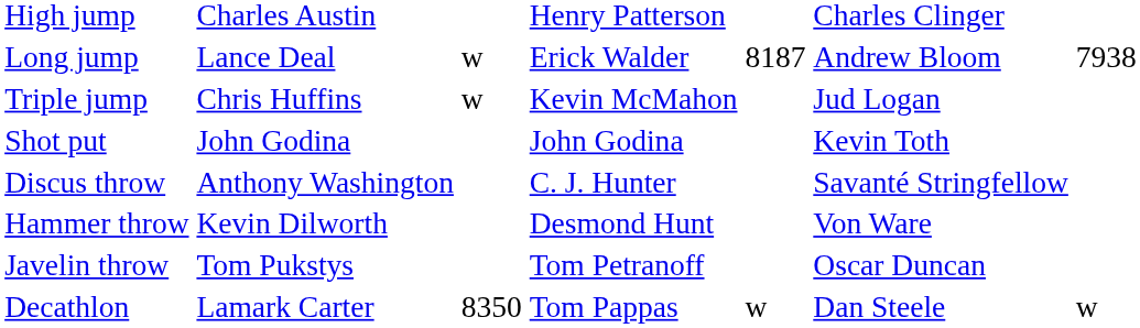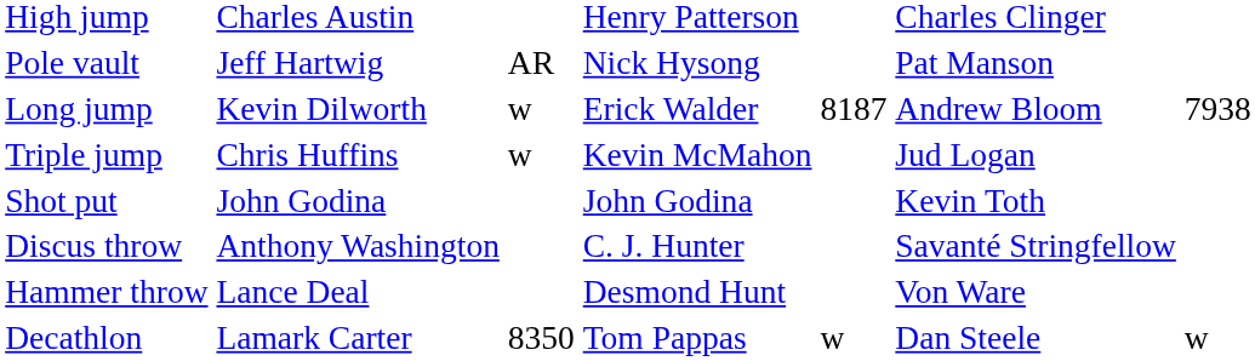 <table>
 <tr>
 <td><a href='#'>High jump</a></td>
 <td><a href='#'>Charles Austin</a></td>
 <td></td>
 <td><a href='#'>Henry Patterson</a></td>
 <td></td>
 <td><a href='#'>Charles Clinger</a></td>
 <td></td>
 </tr>
 <tr>
+<td><a href='#'>Pole vault</a></td>
+<td><a href='#'>Jeff Hartwig</a></td>
+<td>	AR</td>
+<td><a href='#'>Nick Hysong</a></td>
+<td></td>
+<td><a href='#'>Pat Manson</a></td>
+<td></td>
+</tr>
+<tr>
 <td><a href='#'>Long jump</a></td>
-<td><a href='#'>Lance Deal</a></td>
+<td><a href='#'>Kevin Dilworth</a></td>
 <td>w</td>
 <td><a href='#'>Erick Walder</a></td>
 <td>8187</td>
 <td><a href='#'>Andrew Bloom</a></td>
 <td>7938</td>
 </tr>
 <tr>
 <td><a href='#'>Triple jump</a></td>
 <td><a href='#'>Chris Huffins</a></td>
 <td>w</td>
 <td><a href='#'>Kevin McMahon</a></td>
 <td></td>
 <td><a href='#'>Jud Logan</a></td>
 <td></td>
 </tr>
 <tr>
 <td><a href='#'>Shot put</a></td>
 <td><a href='#'>John Godina</a></td>
 <td></td>
 <td><a href='#'>John Godina</a></td>
 <td></td>
 <td><a href='#'>Kevin Toth</a></td>
 <td></td>
 </tr>
 <tr>
 <td><a href='#'>Discus throw</a></td>
 <td><a href='#'>Anthony Washington</a></td>
 <td></td>
 <td><a href='#'>C. J. Hunter</a></td>
 <td></td>
 <td><a href='#'>Savanté Stringfellow</a></td>
 <td></td>
 </tr>
 <tr>
 <td><a href='#'>Hammer throw</a></td>
-<td><a href='#'>Kevin Dilworth</a></td>
+<td><a href='#'>Lance Deal</a></td>
 <td></td>
 <td><a href='#'>Desmond Hunt</a></td>
 <td></td>
 <td><a href='#'>Von Ware</a></td>
-<td></td>
-</tr>
-<tr>
-<td><a href='#'>Javelin throw</a></td>
-<td><a href='#'>Tom Pukstys</a></td>
-<td></td>
-<td><a href='#'>Tom Petranoff</a></td>
-<td></td>
-<td><a href='#'>Oscar Duncan</a></td>
 <td></td>
 </tr>
 <tr>
 <td><a href='#'>Decathlon</a></td>
 <td><a href='#'>Lamark Carter</a></td>
 <td>8350</td>
 <td><a href='#'>Tom Pappas</a></td>
 <td>w</td>
 <td><a href='#'>Dan Steele</a></td>
 <td>w</td>
 </tr>
 </table>
